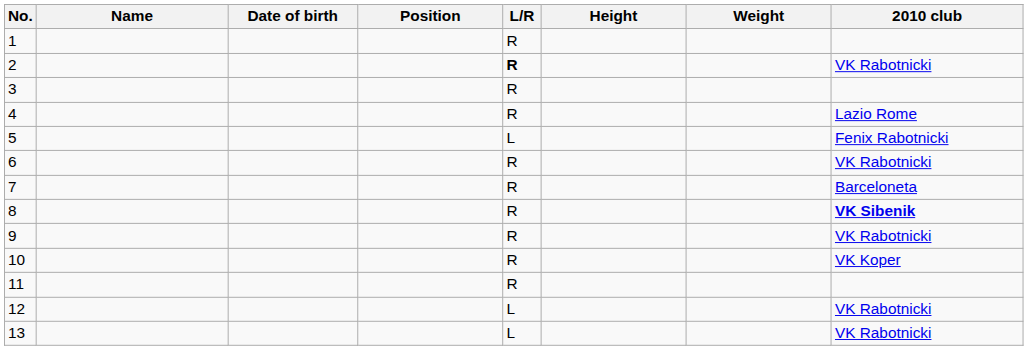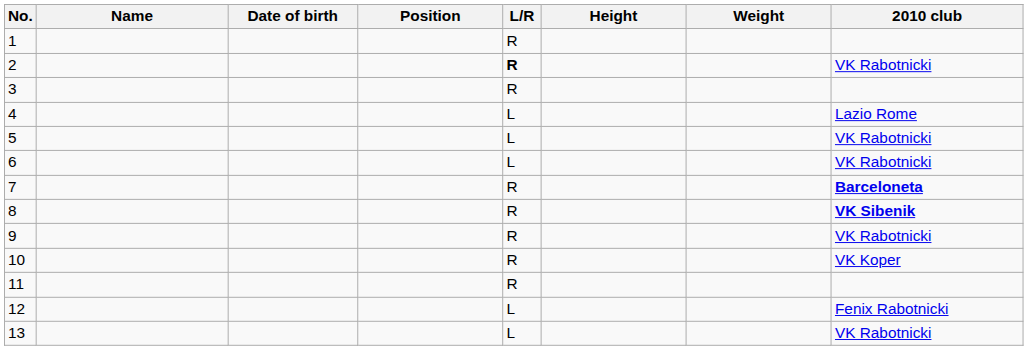 <table class=wikitable sortable style=font-size:100%; text-align:center;>
 <tr>
 <th>No.</th>
 <th style=width:12em>Name</th>
 <th style=width:8em>Date of birth</th>
 <th style=width:9em>Position</th>
 <th style=width:2em>L/R</th>
 <th style=width:9em>Height</th>
 <th style=width:9em>Weight</th>
 <th style=width:12em>2010 club</th>
 </tr>
 <tr>
 <td>1</td>
 <td align=left></td>
 <td></td>
 <td></td>
 <td>R</td>
 <td></td>
 <td></td>
 <td></td>
 </tr>
 <tr>
 <td>2</td>
 <td align=left></td>
 <td></td>
 <td></td>
 <td><strong>R</strong></td>
 <td></td>
 <td></td>
 <td><a href='#'>VK Rabotnicki</a></td>
 </tr>
 <tr>
 <td>3</td>
 <td align=left></td>
 <td></td>
 <td></td>
 <td>R</td>
 <td></td>
 <td></td>
 <td></td>
 </tr>
 <tr>
 <td>4</td>
 <td align=left></td>
 <td></td>
 <td></td>
-<td>R</td>
+<td>L</td>
 <td></td>
 <td></td>
 <td><a href='#'>Lazio Rome</a></td>
 </tr>
 <tr>
 <td>5</td>
 <td align=left></td>
 <td></td>
 <td></td>
 <td>L</td>
 <td></td>
 <td></td>
-<td><a href='#'>Fenix Rabotnicki</a></td>
+<td><a href='#'>VK Rabotnicki</a></td>
 </tr>
 <tr>
 <td>6</td>
 <td align=left></td>
 <td></td>
 <td></td>
-<td>R</td>
+<td>L</td>
 <td></td>
 <td></td>
 <td><a href='#'>VK Rabotnicki</a></td>
 </tr>
 <tr>
 <td>7</td>
 <td align=left></td>
 <td></td>
 <td></td>
 <td>R</td>
 <td></td>
 <td></td>
-<td><a href='#'>Barceloneta</a></td>
+<td><strong><a href='#'>Barceloneta</a></strong></td>
 </tr>
 <tr>
 <td>8</td>
 <td align=left></td>
 <td></td>
 <td></td>
 <td>R</td>
 <td></td>
 <td></td>
 <td><strong><a href='#'>VK Sibenik</a></strong></td>
 </tr>
 <tr>
 <td>9</td>
 <td align=left></td>
 <td></td>
 <td></td>
 <td>R</td>
 <td></td>
 <td></td>
 <td><a href='#'>VK Rabotnicki</a></td>
 </tr>
 <tr>
 <td>10</td>
 <td align=left></td>
 <td></td>
 <td></td>
 <td>R</td>
 <td></td>
 <td></td>
 <td><a href='#'>VK Koper</a></td>
 </tr>
 <tr>
 <td>11</td>
 <td align=left></td>
 <td></td>
 <td></td>
 <td>R</td>
 <td></td>
 <td></td>
 <td></td>
 </tr>
 <tr>
 <td>12</td>
 <td align=left></td>
 <td></td>
 <td></td>
 <td>L</td>
 <td></td>
 <td></td>
-<td><a href='#'>VK Rabotnicki</a></td>
+<td><a href='#'>Fenix Rabotnicki</a></td>
 </tr>
 <tr>
 <td>13</td>
 <td align=left></td>
 <td></td>
 <td></td>
 <td>L</td>
 <td></td>
 <td></td>
 <td><a href='#'>VK Rabotnicki</a></td>
 </tr>
 </table>
